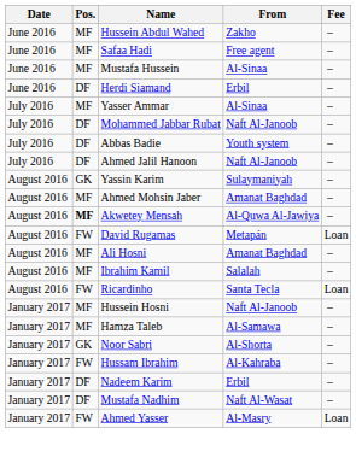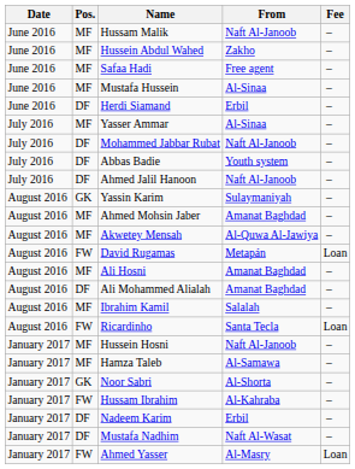 <table class="wikitable">
 <tr>
 <th>Date</th>
 <th>Pos.</th>
 <th>Name</th>
 <th>From</th>
 <th>Fee</th>
+</tr>
+<tr>
+<td>June 2016</td>
+<td>MF</td>
+<td> Hussam Malik</td>
+<td> <a href='#'>Naft Al-Janoob</a></td>
+<td> –</td>
 </tr>
 <tr>
 <td>June 2016</td>
 <td>MF</td>
 <td> <a href='#'>Hussein Abdul Wahed</a></td>
 <td> <a href='#'>Zakho</a></td>
 <td> –</td>
 </tr>
 <tr>
 <td>June 2016</td>
 <td>MF</td>
 <td> <a href='#'>Safaa Hadi</a></td>
 <td><a href='#'>Free agent</a></td>
 <td> –</td>
 </tr>
 <tr>
 <td>June 2016</td>
 <td>MF</td>
 <td> Mustafa Hussein</td>
 <td> <a href='#'>Al-Sinaa</a></td>
 <td> –</td>
 </tr>
 <tr>
 <td>June 2016</td>
 <td>DF</td>
 <td> <a href='#'>Herdi Siamand</a></td>
 <td> <a href='#'>Erbil</a></td>
 <td> –</td>
 </tr>
 <tr>
 <td>July 2016</td>
 <td>MF</td>
 <td> Yasser Ammar</td>
 <td> <a href='#'>Al-Sinaa</a></td>
 <td> –</td>
 </tr>
 <tr>
 <td>July 2016</td>
 <td>DF</td>
 <td> <a href='#'>Mohammed Jabbar Rubat</a></td>
 <td> <a href='#'>Naft Al-Janoob</a></td>
 <td> –</td>
 </tr>
 <tr>
 <td>July 2016</td>
 <td>DF</td>
 <td> Abbas Badie</td>
 <td><a href='#'>Youth system</a></td>
 <td> –</td>
 </tr>
 <tr>
 <td>July 2016</td>
 <td>DF</td>
 <td> Ahmed Jalil Hanoon</td>
 <td> <a href='#'>Naft Al-Janoob</a></td>
 <td> –</td>
 </tr>
 <tr>
 <td>August 2016</td>
 <td>GK</td>
 <td> Yassin Karim</td>
 <td>  <a href='#'>Sulaymaniyah</a></td>
 <td> –</td>
 </tr>
 <tr>
 <td>August 2016</td>
 <td>MF</td>
 <td> Ahmed Mohsin Jaber</td>
 <td>  <a href='#'>Amanat Baghdad</a></td>
 <td> –</td>
 </tr>
 <tr>
 <td>August 2016</td>
-<td><strong>MF</strong></td>
+<td>MF</td>
 <td> <a href='#'>Akwetey Mensah</a></td>
 <td>  <a href='#'>Al-Quwa Al-Jawiya</a></td>
 <td> –</td>
 </tr>
 <tr>
 <td>August 2016</td>
 <td>FW</td>
 <td> <a href='#'>David Rugamas</a></td>
 <td>  <a href='#'>Metapán</a></td>
 <td>Loan</td>
 </tr>
 <tr>
 <td>August 2016</td>
 <td>MF</td>
 <td> <a href='#'>Ali Hosni</a></td>
+<td>  <a href='#'>Amanat Baghdad</a></td>
+<td> –</td>
+</tr>
+<tr>
+<td>August 2016</td>
+<td>DF</td>
+<td> Ali Mohammed Alialah</td>
 <td>  <a href='#'>Amanat Baghdad</a></td>
 <td> –</td>
 </tr>
 <tr>
 <td>August 2016</td>
 <td>MF</td>
 <td> <a href='#'>Ibrahim Kamil</a></td>
 <td> <a href='#'>Salalah</a></td>
 <td> –</td>
 </tr>
 <tr>
 <td>August 2016</td>
 <td>FW</td>
 <td> <a href='#'>Ricardinho</a></td>
 <td>  <a href='#'>Santa Tecla</a></td>
 <td>Loan</td>
 </tr>
 <tr>
 <td>January 2017</td>
 <td>MF</td>
 <td> Hussein Hosni</td>
 <td> <a href='#'>Naft Al-Janoob</a></td>
 <td> –</td>
 </tr>
 <tr>
 <td>January 2017</td>
 <td>MF</td>
 <td> Hamza Taleb</td>
 <td>  <a href='#'>Al-Samawa</a></td>
 <td> –</td>
 </tr>
 <tr>
 <td>January 2017</td>
 <td>GK</td>
 <td> <a href='#'>Noor Sabri</a></td>
 <td>  <a href='#'>Al-Shorta</a></td>
 <td> –</td>
 </tr>
 <tr>
 <td>January 2017</td>
 <td>FW</td>
 <td> <a href='#'>Hussam Ibrahim</a></td>
 <td>  <a href='#'>Al-Kahraba</a></td>
 <td> –</td>
 </tr>
 <tr>
 <td>January 2017</td>
 <td>DF</td>
 <td> <a href='#'>Nadeem Karim</a></td>
 <td> <a href='#'>Erbil</a></td>
 <td> –</td>
 </tr>
 <tr>
 <td>January 2017</td>
 <td>DF</td>
 <td> <a href='#'>Mustafa Nadhim</a></td>
 <td>  <a href='#'>Naft Al-Wasat</a></td>
 <td> –</td>
 </tr>
 <tr>
 <td>January 2017</td>
 <td>FW</td>
 <td> <a href='#'>Ahmed Yasser</a></td>
 <td>  <a href='#'>Al-Masry</a></td>
 <td>Loan</td>
 </tr>
 </table>
